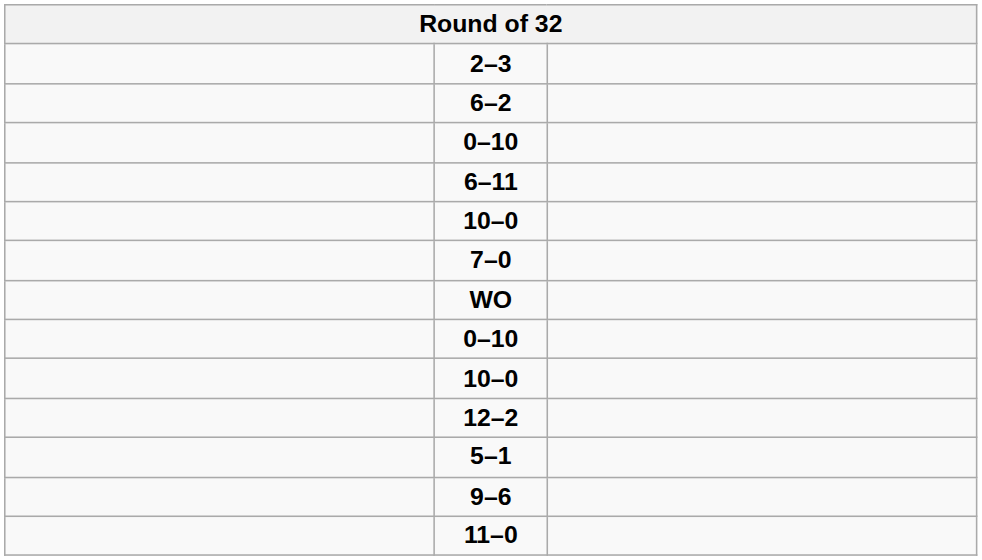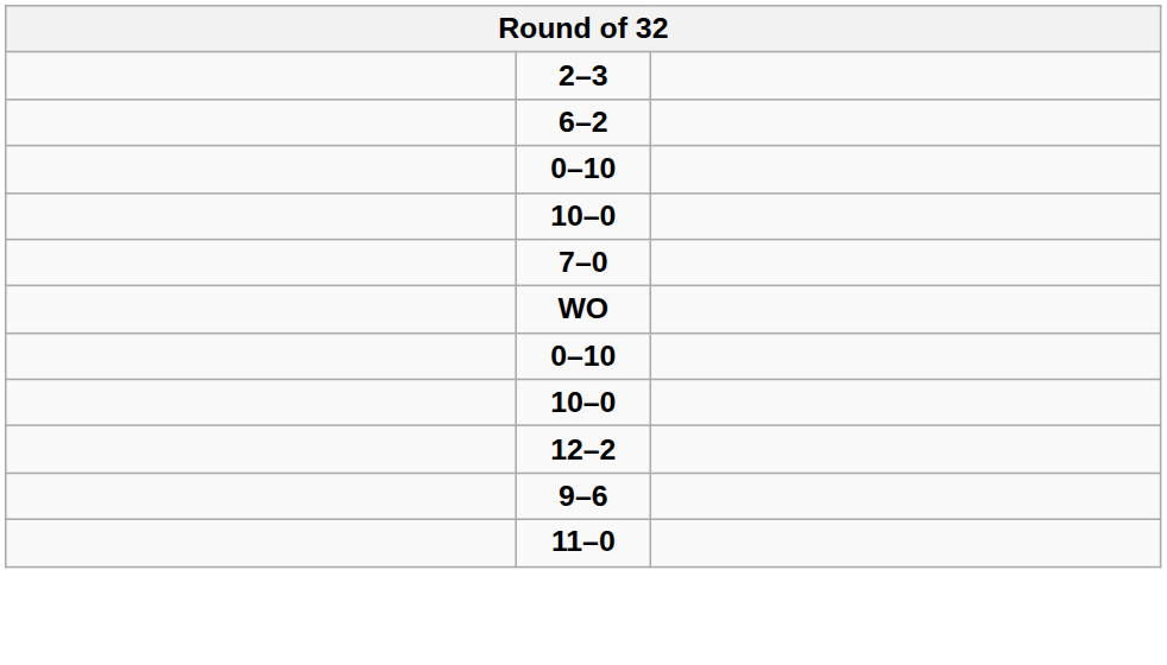 <table class="wikitable" style="text-align: center;">
 <tr>
 <th colspan=3>Round of 32</th>
 </tr>
 <tr>
 <td align=left width="270"></td>
 <td align=center width="65"><strong>2–3</strong></td>
 <td align=left width="270"><strong></strong></td>
 </tr>
 <tr>
 <td align=left><strong></strong></td>
 <td align=center><strong>6–2</strong></td>
 <td align=left></td>
 </tr>
 <tr>
 <td align=left></td>
 <td align=center><strong>0–10</strong></td>
-<td align=left><strong></strong></td>
-</tr>
-<tr>
-<td align=left></td>
-<td align=center><strong>6–11</strong></td>
 <td align=left><strong></strong></td>
 </tr>
 <tr>
 <td align=left><strong></strong></td>
 <td align=center><strong>10–0</strong></td>
 <td align=left></td>
 </tr>
 <tr>
 <td align=left><strong></strong></td>
 <td align=center><strong>7–0</strong></td>
 <td align=left></td>
 </tr>
 <tr>
 <td align=left><s></s></td>
 <td align=center><strong>WO</strong></td>
 <td align=left><strong></strong></td>
 </tr>
 <tr>
 <td align=left></td>
 <td align=center><strong>0–10</strong></td>
 <td align=left><strong></strong></td>
 </tr>
 <tr>
 <td align=left><strong></strong></td>
 <td align=center><strong>10–0</strong></td>
 <td align=left></td>
 </tr>
 <tr>
 <td align=left><strong></strong></td>
 <td align=center><strong>12–2</strong></td>
 <td align=left></td>
 </tr>
 <tr>
 <td align=left><strong></strong></td>
-<td align=center><strong>5–1</strong></td>
-<td align=left></td>
-</tr>
-<tr>
-<td align=left><strong></strong></td>
 <td align=center><strong>9–6</strong></td>
 <td align=left></td>
 </tr>
 <tr>
 <td align=left><strong></strong></td>
 <td align=center><strong>11–0</strong></td>
 <td align=left></td>
 </tr>
 </table>
